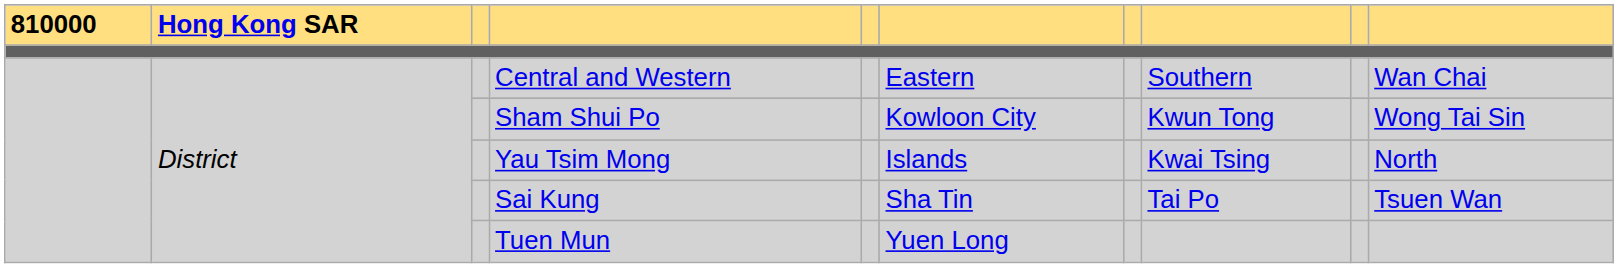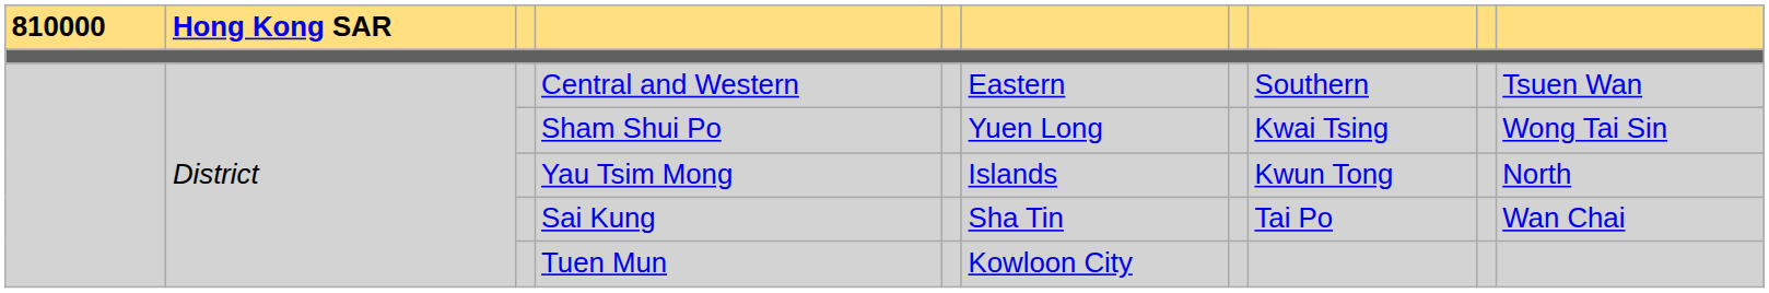 <table class="wikitable" align="center" width="1000">
 <tr ---- style="background:#FFDF80">
 <td><strong>810000</strong></td>
 <td><strong><a href='#'>Hong Kong</a> SAR</strong><br></td>
 <td></td>
 <td></td>
 <td></td>
 <td></td>
 <td></td>
 <td></td>
 <td></td>
 <td></td>
 </tr>
 <tr style="background:#606060; height:2pt">
 <td colspan="10"></td>
 </tr>
 <tr ---- style="background:#D3D3D3">
 <td rowspan="5"></td>
 <td rowspan="5"><em>District</em><br></td>
 <td></td>
 <td><a href='#'>Central and Western</a><br></td>
 <td></td>
 <td><a href='#'>Eastern</a><br></td>
 <td></td>
 <td><a href='#'>Southern</a><br></td>
 <td></td>
-<td><a href='#'>Wan Chai</a><br></td>
+<td><a href='#'>Tsuen Wan</a><br></td>
 </tr>
 <tr ---- style="background:#D3D3D3">
 <td></td>
 <td><a href='#'>Sham Shui Po</a><br></td>
 <td></td>
-<td><a href='#'>Kowloon City</a><br></td>
+<td><a href='#'>Yuen Long</a><br></td>
 <td></td>
-<td><a href='#'>Kwun Tong</a><br></td>
+<td><a href='#'>Kwai Tsing</a><br></td>
 <td></td>
 <td><a href='#'>Wong Tai Sin</a><br></td>
 </tr>
 <tr ---- style="background:#D3D3D3">
 <td></td>
 <td><a href='#'>Yau Tsim Mong</a><br></td>
 <td></td>
 <td><a href='#'>Islands</a><br></td>
 <td></td>
-<td><a href='#'>Kwai Tsing</a><br></td>
+<td><a href='#'>Kwun Tong</a><br></td>
 <td></td>
 <td><a href='#'>North</a><br></td>
 </tr>
 <tr ---- style="background:#D3D3D3">
 <td></td>
 <td><a href='#'>Sai Kung</a><br></td>
 <td></td>
 <td><a href='#'>Sha Tin</a><br></td>
 <td></td>
 <td><a href='#'>Tai Po</a><br></td>
 <td></td>
-<td><a href='#'>Tsuen Wan</a><br></td>
+<td><a href='#'>Wan Chai</a><br></td>
 </tr>
 <tr ---- style="background:#D3D3D3">
 <td></td>
 <td><a href='#'>Tuen Mun</a><br></td>
 <td></td>
-<td><a href='#'>Yuen Long</a><br></td>
+<td><a href='#'>Kowloon City</a><br></td>
 <td></td>
 <td></td>
 <td></td>
 <td></td>
 </tr>
 </table>
